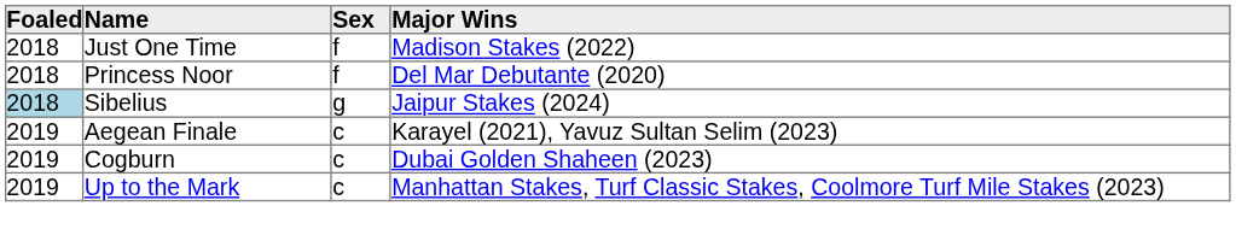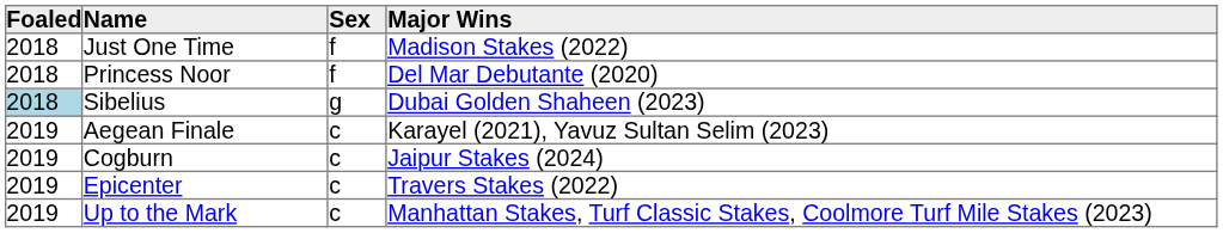 <table border="1" cellpadding="0" style="border-collapse: collapse; font-size:90%">
 <tr bgcolor="#eeeeee">
 <td width="35px"><strong>Foaled</strong></td>
 <td width="150px"><strong>Name</strong></td>
 <td width="35px"><strong>Sex</strong></td>
 <td width="510px"><strong>Major Wins</strong></td>
 </tr>
 <tr>
 <td>2018</td>
 <td>Just One Time</td>
 <td>f</td>
 <td><a href='#'>Madison Stakes</a> (2022)</td>
 </tr>
 <tr>
 <td>2018</td>
 <td>Princess Noor</td>
 <td>f</td>
 <td><a href='#'>Del Mar Debutante</a> (2020)</td>
 </tr>
 <tr>
 <td style="background: lightblue;">2018</td>
 <td>Sibelius</td>
 <td>g</td>
-<td><a href='#'>Jaipur Stakes</a> (2024)</td>
+<td><a href='#'>Dubai Golden Shaheen</a> (2023)</td>
 </tr>
 <tr>
 <td>2019</td>
 <td>Aegean Finale</td>
 <td>c</td>
 <td>Karayel (2021), Yavuz Sultan Selim (2023)</td>
 </tr>
 <tr>
 <td>2019</td>
 <td>Cogburn</td>
 <td>c</td>
-<td><a href='#'>Dubai Golden Shaheen</a> (2023)</td>
+<td><a href='#'>Jaipur Stakes</a> (2024)</td>
+</tr>
+<tr>
+<td>2019</td>
+<td><a href='#'>Epicenter</a></td>
+<td>c</td>
+<td><a href='#'>Travers Stakes</a> (2022)</td>
 </tr>
 <tr>
 <td>2019</td>
 <td><a href='#'>Up to the Mark</a></td>
 <td>c</td>
 <td><a href='#'>Manhattan Stakes</a>, <a href='#'>Turf Classic Stakes</a>, <a href='#'>Coolmore Turf Mile Stakes</a> (2023)</td>
 </tr>
 </table>
